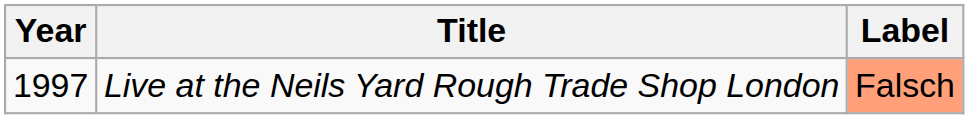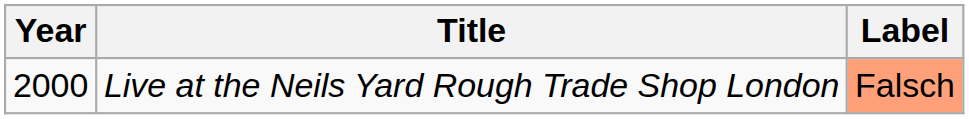 <table class="wikitable">
 <tr>
 <th>Year</th>
 <th>Title</th>
 <th>Label</th>
 </tr>
 <tr>
-<td>1997</td>
+<td>2000</td>
 <td><em>Live at the Neils Yard Rough Trade Shop London</em></td>
 <td style="background: lightsalmon;">Falsch</td>
 </tr>
 </table>
